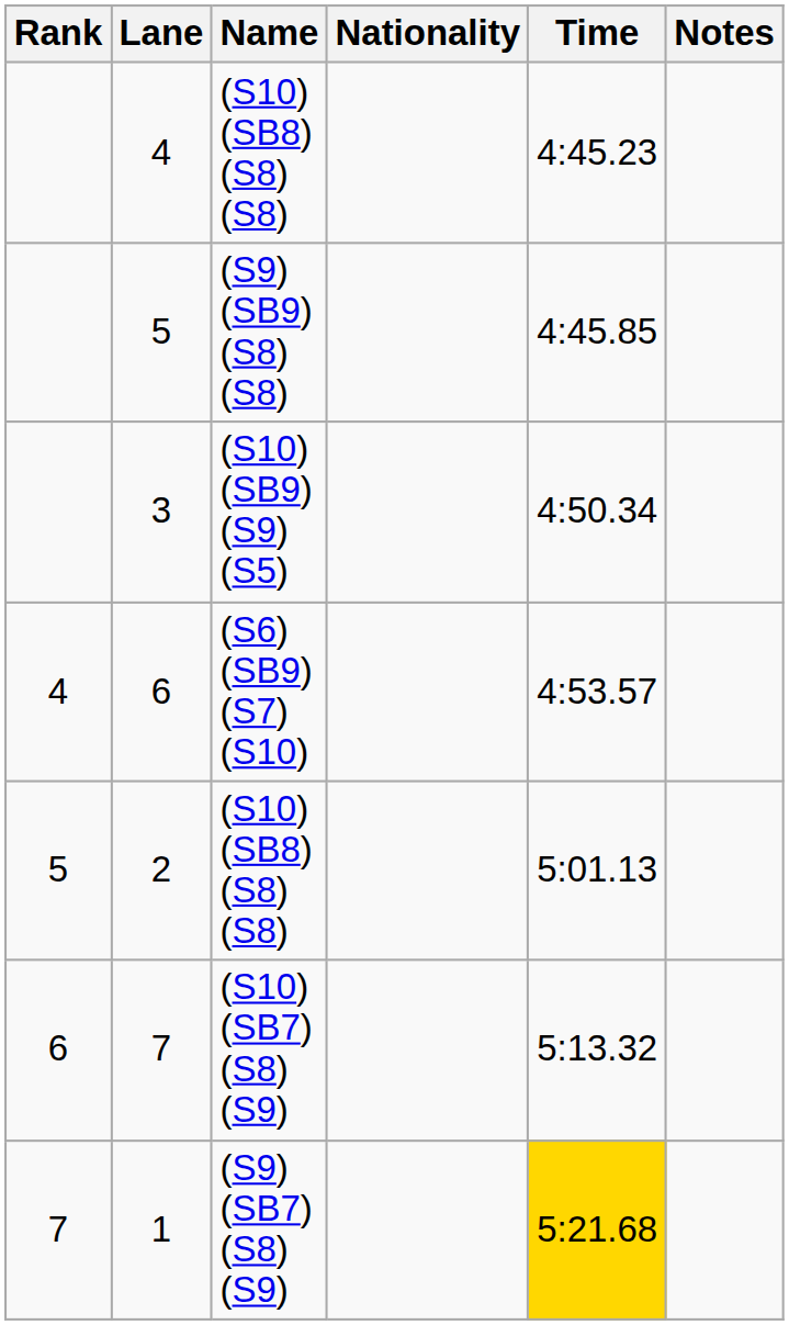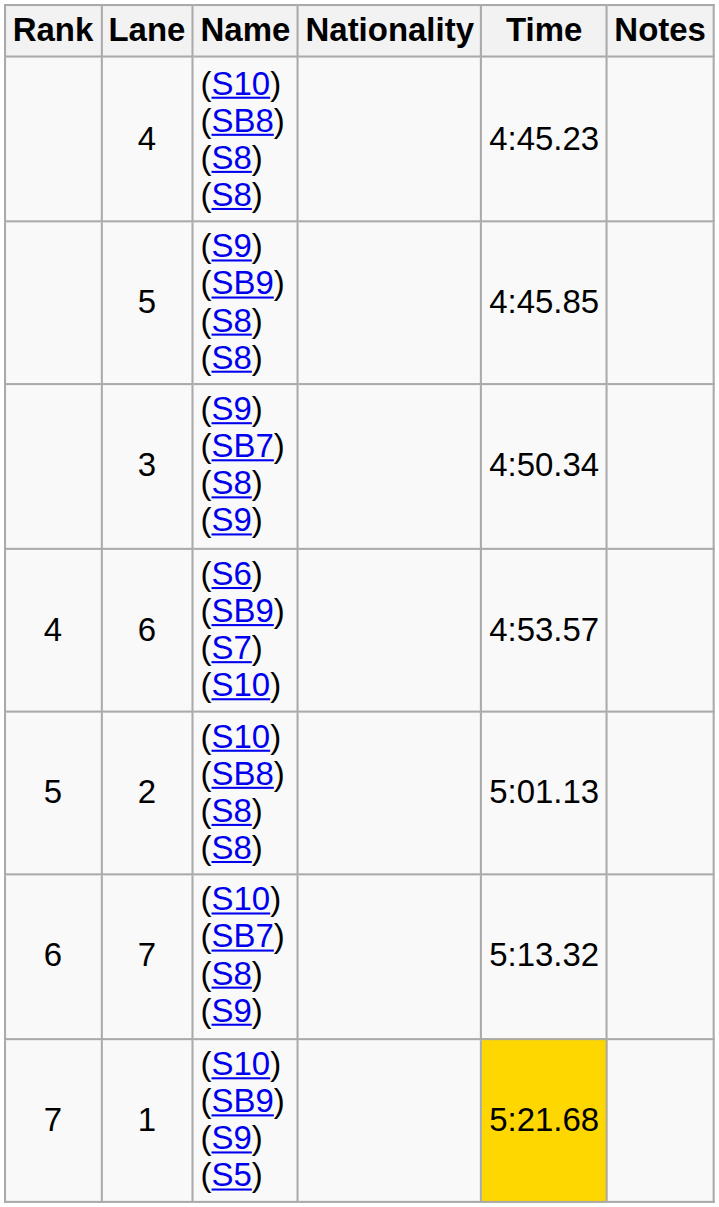 <table class="wikitable sortable" style="text-align:center">
 <tr>
 <th>Rank</th>
 <th>Lane</th>
 <th>Name</th>
 <th>Nationality</th>
 <th>Time</th>
 <th>Notes</th>
 </tr>
 <tr>
 <td></td>
 <td>4</td>
 <td align=left> (<a href='#'>S10</a>)<br> (<a href='#'>SB8</a>)<br> (<a href='#'>S8</a>)<br> (<a href='#'>S8</a>)</td>
 <td align=left></td>
 <td>4:45.23</td>
 <td><strong></strong></td>
 </tr>
 <tr>
 <td></td>
 <td>5</td>
 <td align=left> (<a href='#'>S9</a>)<br> (<a href='#'>SB9</a>)<br> (<a href='#'>S8</a>)<br> (<a href='#'>S8</a>)</td>
 <td align=left></td>
 <td>4:45.85</td>
 <td></td>
 </tr>
 <tr>
 <td></td>
 <td>3</td>
-<td align=left> (<a href='#'>S10</a>)<br> (<a href='#'>SB9</a>)<br> (<a href='#'>S9</a>)<br> (<a href='#'>S5</a>)</td>
+<td align=left> (<a href='#'>S9</a>)<br> (<a href='#'>SB7</a>)<br> (<a href='#'>S8</a>)<br> (<a href='#'>S9</a>)</td>
 <td align=left></td>
 <td>4:50.34</td>
 <td></td>
 </tr>
 <tr>
 <td>4</td>
 <td>6</td>
 <td align=left> (<a href='#'>S6</a>)<br> (<a href='#'>SB9</a>)<br> (<a href='#'>S7</a>)<br> (<a href='#'>S10</a>)</td>
 <td align=left></td>
 <td>4:53.57</td>
 <td></td>
 </tr>
 <tr>
 <td>5</td>
 <td>2</td>
 <td align=left> (<a href='#'>S10</a>)<br> (<a href='#'>SB8</a>)<br> (<a href='#'>S8</a>)<br> (<a href='#'>S8</a>)</td>
 <td align=left></td>
 <td>5:01.13</td>
 <td></td>
 </tr>
 <tr>
 <td>6</td>
 <td>7</td>
 <td align=left>  (<a href='#'>S10</a>)<br>  (<a href='#'>SB7</a>)<br>  (<a href='#'>S8</a>)<br>   (<a href='#'>S9</a>)</td>
 <td align=left></td>
 <td>5:13.32</td>
 <td></td>
 </tr>
 <tr>
 <td>7</td>
 <td>1</td>
-<td align=left> (<a href='#'>S9</a>)<br> (<a href='#'>SB7</a>)<br> (<a href='#'>S8</a>)<br> (<a href='#'>S9</a>)</td>
+<td align=left> (<a href='#'>S10</a>)<br> (<a href='#'>SB9</a>)<br> (<a href='#'>S9</a>)<br> (<a href='#'>S5</a>)</td>
 <td align=left></td>
 <td style="background: gold;">5:21.68</td>
 <td></td>
 </tr>
 </table>
